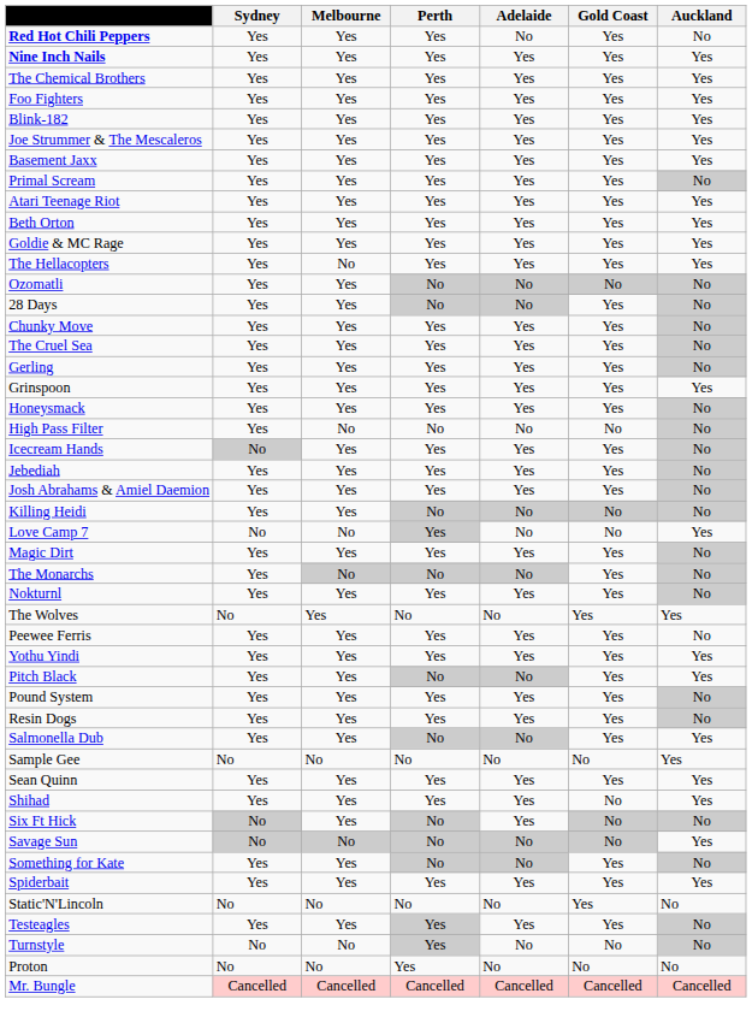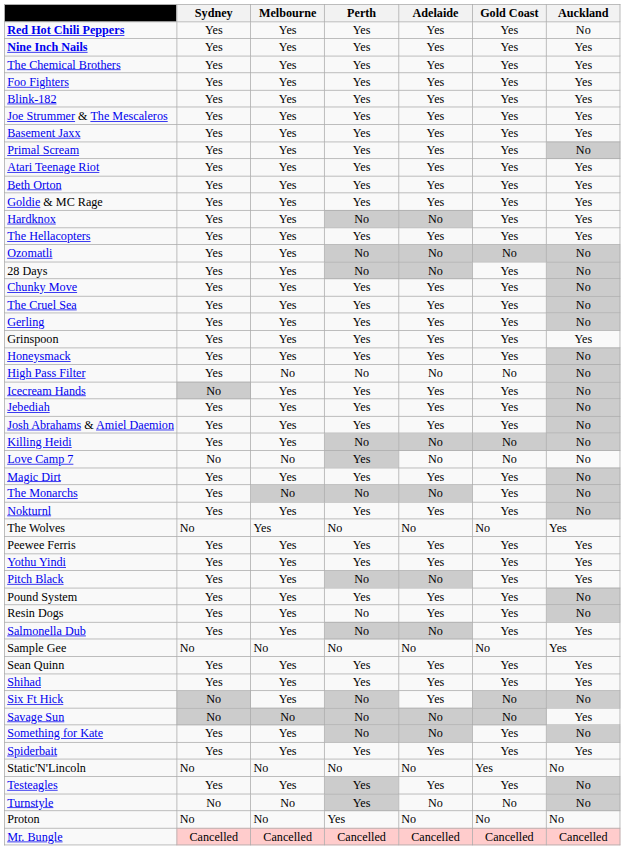 <table class="wikitable sortable" style="line-height:0.95em;">
 <tr>
 <th style="background:#000; width:28%;"> </th>
 <th width=12%>Sydney</th>
 <th width=12%>Melbourne</th>
 <th width=12%>Perth</th>
 <th width=12%>Adelaide</th>
 <th width=12%>Gold Coast</th>
 <th width=12%>Auckland</th>
 </tr>
 <tr align=center>
 <td align=left><strong><a href='#'>Red Hot Chili Peppers</a></strong></td>
 <td>Yes</td>
 <td>Yes</td>
 <td>Yes</td>
-<td>No</td>
+<td>Yes</td>
 <td>Yes</td>
 <td>No</td>
 </tr>
 <tr align=center>
 <td align=left><strong><a href='#'>Nine Inch Nails</a></strong></td>
 <td>Yes</td>
 <td>Yes</td>
 <td>Yes</td>
 <td>Yes</td>
 <td>Yes</td>
 <td>Yes</td>
 </tr>
 <tr align=center>
 <td align=left><a href='#'>The Chemical Brothers</a></td>
 <td>Yes</td>
 <td>Yes</td>
 <td>Yes</td>
 <td>Yes</td>
 <td>Yes</td>
 <td>Yes</td>
 </tr>
 <tr align=center>
 <td align=left><a href='#'>Foo Fighters</a></td>
 <td>Yes</td>
 <td>Yes</td>
 <td>Yes</td>
 <td>Yes</td>
 <td>Yes</td>
 <td>Yes</td>
 </tr>
 <tr align=center>
 <td align=left><a href='#'>Blink-182</a></td>
 <td>Yes</td>
 <td>Yes</td>
 <td>Yes</td>
 <td>Yes</td>
 <td>Yes</td>
 <td>Yes</td>
 </tr>
 <tr align=center>
 <td align=left><a href='#'>Joe Strummer</a> & <a href='#'>The Mescaleros</a></td>
 <td>Yes</td>
 <td>Yes</td>
 <td>Yes</td>
 <td>Yes</td>
 <td>Yes</td>
 <td>Yes</td>
 </tr>
 <tr align=center>
 <td align=left><a href='#'>Basement Jaxx</a></td>
 <td>Yes</td>
 <td>Yes</td>
 <td>Yes</td>
 <td>Yes</td>
 <td>Yes</td>
 <td>Yes</td>
 </tr>
 <tr align=center>
 <td align=left><a href='#'>Primal Scream</a></td>
 <td>Yes</td>
 <td>Yes</td>
 <td>Yes</td>
 <td>Yes</td>
 <td>Yes</td>
 <td style="background:#ccc;">No</td>
 </tr>
 <tr align=center>
 <td align=left><a href='#'>Atari Teenage Riot</a></td>
 <td>Yes</td>
 <td>Yes</td>
 <td>Yes</td>
 <td>Yes</td>
 <td>Yes</td>
 <td>Yes</td>
 </tr>
 <tr align=center>
 <td align=left><a href='#'>Beth Orton</a></td>
 <td>Yes</td>
 <td>Yes</td>
 <td>Yes</td>
 <td>Yes</td>
 <td>Yes</td>
 <td>Yes</td>
 </tr>
 <tr align=center>
 <td align=left><a href='#'>Goldie</a> & MC Rage</td>
 <td>Yes</td>
 <td>Yes</td>
 <td>Yes</td>
 <td>Yes</td>
 <td>Yes</td>
 <td>Yes</td>
 </tr>
 <tr align=center>
+<td align=left><a href='#'>Hardknox</a></td>
+<td>Yes</td>
+<td>Yes</td>
+<td style="background:#ccc;">No</td>
+<td style="background:#ccc;">No</td>
+<td>Yes</td>
+<td>Yes</td>
+</tr>
+<tr align=center>
 <td align=left><a href='#'>The Hellacopters</a></td>
 <td>Yes</td>
-<td>No</td>
+<td>Yes</td>
 <td>Yes</td>
 <td>Yes</td>
 <td>Yes</td>
 <td>Yes</td>
 </tr>
 <tr align=center>
 <td align=left><a href='#'>Ozomatli</a></td>
 <td>Yes</td>
 <td>Yes</td>
 <td style="background:#ccc;">No</td>
 <td style="background:#ccc;">No</td>
 <td style="background:#ccc;">No</td>
 <td style="background:#ccc;">No</td>
 </tr>
 <tr align=center>
 <td align=left>28 Days</td>
 <td>Yes</td>
 <td>Yes</td>
 <td style="background:#ccc;">No</td>
 <td style="background:#ccc;">No</td>
 <td>Yes</td>
 <td style="background:#ccc;">No</td>
 </tr>
 <tr align=center>
 <td align=left><a href='#'>Chunky Move</a></td>
 <td>Yes</td>
 <td>Yes</td>
 <td>Yes</td>
 <td>Yes</td>
 <td>Yes</td>
 <td style="background:#ccc;">No</td>
 </tr>
 <tr align=center>
 <td align=left><a href='#'>The Cruel Sea</a></td>
 <td>Yes</td>
 <td>Yes</td>
 <td>Yes</td>
 <td>Yes</td>
 <td>Yes</td>
 <td style="background:#ccc;">No</td>
 </tr>
 <tr align=center>
 <td align=left><a href='#'>Gerling</a></td>
 <td>Yes</td>
 <td>Yes</td>
 <td>Yes</td>
 <td>Yes</td>
 <td>Yes</td>
 <td style="background:#ccc;">No</td>
 </tr>
 <tr align=center>
 <td align=left>Grinspoon</td>
 <td>Yes</td>
 <td>Yes</td>
 <td>Yes</td>
 <td>Yes</td>
 <td>Yes</td>
 <td>Yes</td>
 </tr>
 <tr align=center>
 <td align=left><a href='#'>Honeysmack</a></td>
 <td>Yes</td>
 <td>Yes</td>
 <td>Yes</td>
 <td>Yes</td>
 <td>Yes</td>
 <td style="background:#ccc;">No</td>
 </tr>
 <tr align=center>
 <td align=left><a href='#'>High Pass Filter</a></td>
 <td>Yes</td>
 <td>No</td>
 <td>No</td>
 <td>No</td>
 <td>No</td>
 <td style="background:#ccc;">No</td>
 </tr>
 <tr align=center>
 <td align=left><a href='#'>Icecream Hands</a></td>
 <td style="background:#ccc;">No</td>
 <td>Yes</td>
 <td>Yes</td>
 <td>Yes</td>
 <td>Yes</td>
 <td style="background:#ccc;">No</td>
 </tr>
 <tr align=center>
 <td align=left><a href='#'>Jebediah</a></td>
 <td>Yes</td>
 <td>Yes</td>
 <td>Yes</td>
 <td>Yes</td>
 <td>Yes</td>
 <td style="background:#ccc;">No</td>
 </tr>
 <tr align=center>
 <td align=left><a href='#'>Josh Abrahams</a> & <a href='#'>Amiel Daemion</a></td>
 <td>Yes</td>
 <td>Yes</td>
 <td>Yes</td>
 <td>Yes</td>
 <td>Yes</td>
 <td style="background:#ccc;">No</td>
 </tr>
 <tr align=center>
 <td align=left><a href='#'>Killing Heidi</a></td>
 <td>Yes</td>
 <td>Yes</td>
 <td style="background:#ccc;">No</td>
 <td style="background:#ccc;">No</td>
 <td style="background:#ccc;">No</td>
 <td style="background:#ccc;">No</td>
 </tr>
 <tr align=center>
 <td align=left><a href='#'>Love Camp 7</a></td>
 <td>No</td>
 <td>No</td>
 <td style="background:#ccc;">Yes</td>
 <td>No</td>
 <td>No</td>
-<td>Yes</td>
+<td>No</td>
 </tr>
 <tr align=center>
 <td align=left><a href='#'>Magic Dirt</a></td>
 <td>Yes</td>
 <td>Yes</td>
 <td>Yes</td>
 <td>Yes</td>
 <td>Yes</td>
 <td style="background:#ccc;">No</td>
 </tr>
 <tr align=center>
 <td align=left><a href='#'>The Monarchs</a></td>
 <td>Yes</td>
 <td style="background:#ccc;">No</td>
 <td style="background:#ccc;">No</td>
 <td style="background:#ccc;">No</td>
 <td>Yes</td>
 <td style="background:#ccc;">No</td>
 </tr>
 <tr align=center>
 <td align=left><a href='#'>Nokturnl</a></td>
 <td>Yes</td>
 <td>Yes</td>
 <td>Yes</td>
 <td>Yes</td>
 <td>Yes</td>
 <td style="background:#ccc;">No</td>
 </tr>
 <tr>
 <td>The Wolves</td>
 <td>No</td>
 <td>Yes</td>
 <td>No</td>
 <td>No</td>
-<td>Yes</td>
+<td>No</td>
 <td>Yes</td>
 </tr>
 <tr align=center>
 <td align=left>Peewee Ferris</td>
 <td>Yes</td>
 <td>Yes</td>
 <td>Yes</td>
 <td>Yes</td>
 <td>Yes</td>
-<td>No</td>
+<td>Yes</td>
 </tr>
 <tr align=center>
 <td align=left><a href='#'>Yothu Yindi</a></td>
 <td>Yes</td>
 <td>Yes</td>
 <td>Yes</td>
 <td>Yes</td>
 <td>Yes</td>
 <td>Yes</td>
 </tr>
 <tr align=center>
 <td align=left><a href='#'>Pitch Black</a></td>
 <td>Yes</td>
 <td>Yes</td>
 <td style="background:#ccc;">No</td>
 <td style="background:#ccc;">No</td>
 <td>Yes</td>
 <td>Yes</td>
 </tr>
 <tr align=center>
 <td align=left>Pound System</td>
 <td>Yes</td>
 <td>Yes</td>
 <td>Yes</td>
 <td>Yes</td>
 <td>Yes</td>
 <td style="background:#ccc;">No</td>
 </tr>
 <tr align=center>
 <td align=left>Resin Dogs</td>
 <td>Yes</td>
 <td>Yes</td>
-<td>Yes</td>
+<td>No</td>
 <td>Yes</td>
 <td>Yes</td>
 <td style="background:#ccc;">No</td>
 </tr>
 <tr align=center>
 <td align=left><a href='#'>Salmonella Dub</a></td>
 <td>Yes</td>
 <td>Yes</td>
 <td style="background:#ccc;">No</td>
 <td style="background:#ccc;">No</td>
 <td>Yes</td>
 <td>Yes</td>
 </tr>
 <tr>
 <td>Sample Gee</td>
 <td>No</td>
 <td>No</td>
 <td>No</td>
 <td>No</td>
 <td>No</td>
 <td>Yes</td>
 </tr>
 <tr align=center>
 <td align=left>Sean Quinn</td>
 <td>Yes</td>
 <td>Yes</td>
 <td>Yes</td>
 <td>Yes</td>
 <td>Yes</td>
 <td>Yes</td>
 </tr>
 <tr align=center>
 <td align=left><a href='#'>Shihad</a></td>
 <td>Yes</td>
 <td>Yes</td>
 <td>Yes</td>
 <td>Yes</td>
-<td>No</td>
+<td>Yes</td>
 <td>Yes</td>
 </tr>
 <tr align=center>
 <td align=left><a href='#'>Six Ft Hick</a></td>
 <td style="background:#ccc;">No</td>
 <td>Yes</td>
 <td style="background:#ccc;">No</td>
 <td>Yes</td>
 <td style="background:#ccc;">No</td>
 <td style="background:#ccc;">No</td>
 </tr>
 <tr align=center>
 <td align=left><a href='#'>Savage Sun</a></td>
 <td style="background:#ccc;">No</td>
 <td style="background:#ccc;">No</td>
 <td style="background:#ccc;">No</td>
 <td style="background:#ccc;">No</td>
 <td style="background:#ccc;">No</td>
 <td>Yes</td>
 </tr>
 <tr align=center>
 <td align=left><a href='#'>Something for Kate</a></td>
 <td>Yes</td>
 <td>Yes</td>
 <td style="background:#ccc;">No</td>
 <td style="background:#ccc;">No</td>
 <td>Yes</td>
 <td style="background:#ccc;">No</td>
 </tr>
 <tr align=center>
 <td align=left><a href='#'>Spiderbait</a></td>
 <td>Yes</td>
 <td>Yes</td>
 <td>Yes</td>
 <td>Yes</td>
 <td>Yes</td>
 <td>Yes</td>
 </tr>
 <tr>
 <td>Static'N'Lincoln</td>
 <td>No</td>
 <td>No</td>
 <td>No</td>
 <td>No</td>
 <td>Yes</td>
 <td>No</td>
 </tr>
 <tr align=center>
 <td align=left><a href='#'>Testeagles</a></td>
 <td>Yes</td>
 <td>Yes</td>
 <td style="background:#ccc;">Yes</td>
 <td>Yes</td>
 <td>Yes</td>
 <td style="background:#ccc;">No</td>
 </tr>
 <tr align=center>
 <td align=left><a href='#'>Turnstyle</a></td>
 <td>No</td>
 <td>No</td>
 <td style="background:#ccc;">Yes</td>
 <td>No</td>
 <td>No</td>
 <td style="background:#ccc;">No</td>
 </tr>
 <tr>
 <td>Proton</td>
 <td>No</td>
 <td>No</td>
 <td>Yes</td>
 <td>No</td>
 <td>No</td>
 <td>No</td>
 </tr>
 <tr align=center>
 <td align=left><a href='#'>Mr. Bungle</a></td>
 <td style="background:#fcc;">Cancelled</td>
 <td style="background:#fcc;">Cancelled</td>
 <td style="background:#fcc;">Cancelled</td>
 <td style="background:#fcc;">Cancelled</td>
 <td style="background:#fcc;">Cancelled</td>
 <td style="background:#fcc;">Cancelled</td>
 </tr>
 </table>
